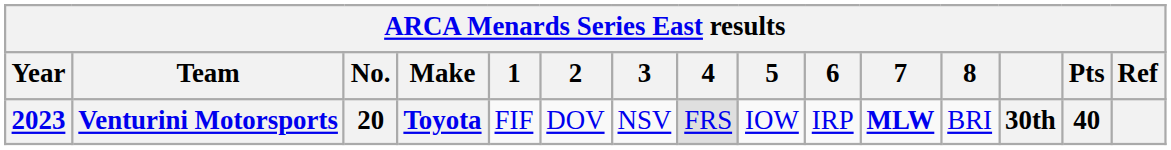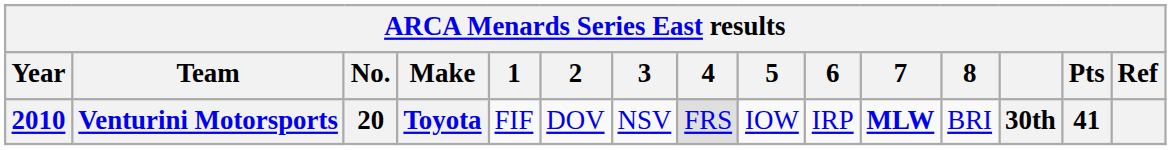 <table class="wikitable" style="text-align:center; font-size:75%">
 <tr>
 <th colspan=15><a href='#'>ARCA Menards Series East</a> results</th>
 </tr>
 <tr>
 <th>Year</th>
 <th>Team</th>
 <th>No.</th>
 <th>Make</th>
 <th>1</th>
 <th>2</th>
 <th>3</th>
 <th>4</th>
 <th>5</th>
 <th>6</th>
 <th>7</th>
 <th>8</th>
 <th></th>
 <th>Pts</th>
 <th>Ref</th>
 </tr>
 <tr>
-<th><a href='#'>2023</a></th>
+<th><a href='#'>2010</a></th>
 <th><a href='#'>Venturini Motorsports</a></th>
 <th>20</th>
 <th><a href='#'>Toyota</a></th>
 <td><a href='#'>FIF</a></td>
 <td><a href='#'>DOV</a></td>
 <td><a href='#'>NSV</a></td>
 <td style="background:#DFDFDF;"><a href='#'>FRS</a><br></td>
 <td><a href='#'>IOW</a></td>
 <td><a href='#'>IRP</a></td>
 <td><strong><a href='#'>MLW</a></strong></td>
 <td><a href='#'>BRI</a></td>
 <th>30th</th>
-<th>40</th>
+<th>41</th>
 <th></th>
 </tr>
 </table>
